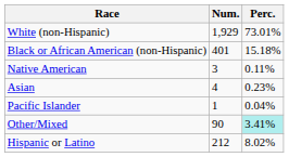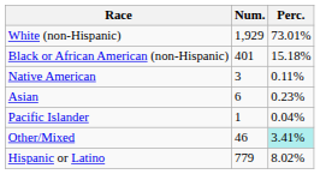 <table class="wikitable">
 <tr>
 <th>Race</th>
 <th>Num.</th>
 <th>Perc.</th>
 </tr>
 <tr>
 <td><a href='#'>White</a> (non-Hispanic)</td>
 <td>1,929</td>
 <td>73.01%</td>
 </tr>
 <tr>
 <td><a href='#'>Black or African American</a> (non-Hispanic)</td>
 <td>401</td>
 <td>15.18%</td>
 </tr>
 <tr>
 <td><a href='#'>Native American</a></td>
 <td>3</td>
 <td>0.11%</td>
 </tr>
 <tr>
 <td><a href='#'>Asian</a></td>
-<td>4</td>
+<td>6</td>
 <td>0.23%</td>
 </tr>
 <tr>
 <td><a href='#'>Pacific Islander</a></td>
 <td>1</td>
 <td>0.04%</td>
 </tr>
 <tr>
 <td><a href='#'>Other/Mixed</a></td>
-<td>90</td>
+<td>46</td>
 <td style="background: paleturquoise;">3.41%</td>
 </tr>
 <tr>
 <td><a href='#'>Hispanic</a> or <a href='#'>Latino</a></td>
-<td>212</td>
+<td>779</td>
 <td>8.02%</td>
 </tr>
 </table>
